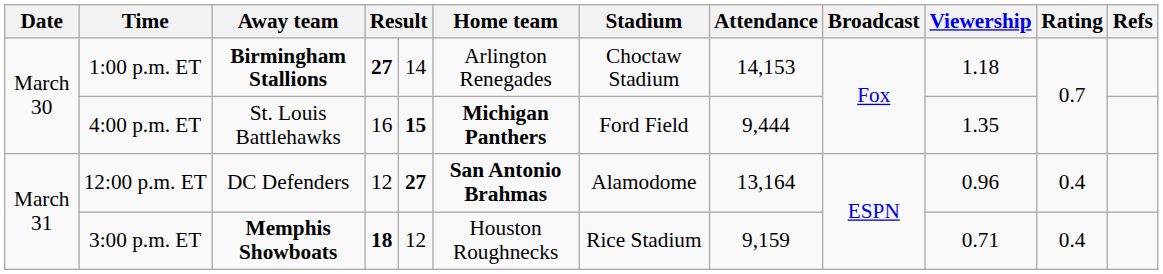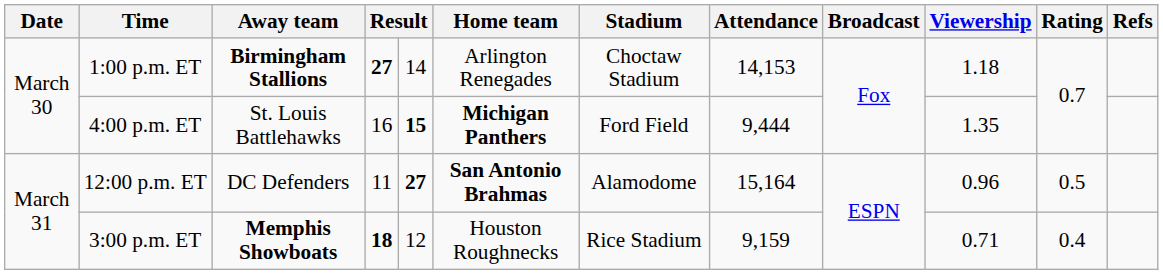 <table class="wikitable" style="text-align:center;">
 <tr>
 <th>Date</th>
 <th>Time<br></th>
 <th>Away team</th>
 <th colspan="2">Result<br></th>
 <th>Home team</th>
 <th>Stadium</th>
 <th>Attendance</th>
 <th>Broadcast</th>
 <th><a href='#'>Viewership</a><br></th>
 <th>Rating<br></th>
 <th>Refs</th>
 </tr>
 <tr>
 <td rowspan=2>March 30</td>
 <td>1:00 p.m. ET</td>
 <td><strong>Birmingham Stallions</strong></td>
 <td><strong>27</strong></td>
 <td>14</td>
 <td>Arlington Renegades</td>
 <td>Choctaw Stadium</td>
 <td>14,153</td>
 <td rowspan=2><a href='#'>Fox</a></td>
 <td>1.18</td>
 <td rowspan="2">0.7</td>
 <td></td>
 </tr>
 <tr>
 <td>4:00 p.m. ET</td>
 <td>St. Louis Battlehawks</td>
 <td>16</td>
 <td><strong>15</strong></td>
 <td><strong>Michigan Panthers</strong></td>
 <td>Ford Field</td>
 <td>9,444</td>
 <td>1.35</td>
 <td></td>
 </tr>
 <tr>
 <td rowspan=2>March 31</td>
 <td>12:00 p.m. ET</td>
 <td>DC Defenders</td>
-<td>12</td>
+<td>11</td>
 <td><strong>27</strong></td>
 <td><strong>San Antonio Brahmas</strong></td>
 <td>Alamodome</td>
-<td>13,164</td>
+<td>15,164</td>
 <td rowspan=2><a href='#'>ESPN</a></td>
 <td>0.96</td>
-<td>0.4</td>
+<td>0.5</td>
 <td></td>
 </tr>
 <tr>
 <td>3:00 p.m. ET</td>
 <td><strong>Memphis Showboats</strong></td>
 <td><strong>18</strong></td>
 <td>12</td>
 <td>Houston Roughnecks</td>
 <td>Rice Stadium</td>
 <td>9,159</td>
 <td>0.71</td>
 <td>0.4</td>
 <td></td>
 </tr>
 </table>
